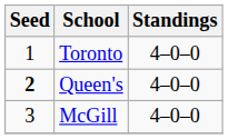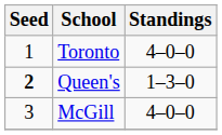 <table class="wikitable">
 <tr>
 <th>Seed</th>
 <th>School</th>
 <th>Standings</th>
 </tr>
 <tr>
 <td align=center>1</td>
 <td><a href='#'>Toronto</a></td>
 <td align=center>4–0–0</td>
 </tr>
 <tr>
 <td align=center><strong>2</strong></td>
 <td><a href='#'>Queen's</a></td>
-<td align=center>4–0–0</td>
+<td align=center>1–3–0</td>
 </tr>
 <tr>
 <td align=center>3</td>
 <td><a href='#'>McGill</a></td>
 <td align=center>4–0–0</td>
 </tr>
 <tr>
 </tr>
 </table>
